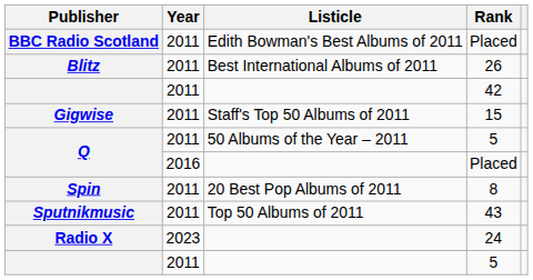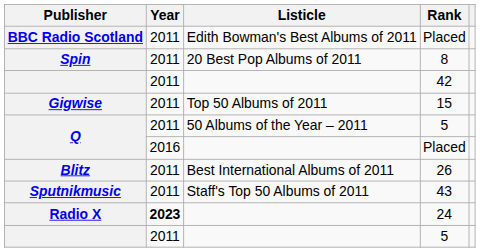 <table class="wikitable plainrowheaders sortable" style="text-align:center">
 <tr>
 <th scope="col">Publisher</th>
 <th scope="col">Year</th>
 <th scope="col">Listicle</th>
 <th scope="col">Rank</th>
 <th scope="col" class="unsortable"></th>
 </tr>
 <tr>
 <th scope="row"><a href='#'>BBC Radio Scotland</a></th>
 <td>2011</td>
 <td style="text-align: left;">Edith Bowman's Best Albums of 2011</td>
 <td>Placed</td>
 <td></td>
 </tr>
 <tr>
-<th scope="row"><em><a href='#'>Blitz</a></em></th>
+<th scope="row"><em><a href='#'>Spin</a></em></th>
 <td>2011</td>
-<td style="text-align: left;">Best International Albums of 2011</td>
-<td>26</td>
+<td style="text-align: left;">20 Best Pop Albums of 2011</td>
+<td>8</td>
 <td></td>
 </tr>
 <tr>
 <th scope="row"></th>
 <td>2011</td>
 <td style="text-align: left;"></td>
 <td>42</td>
 <td></td>
 </tr>
 <tr>
 <th scope="row"><em><a href='#'>Gigwise</a></em></th>
 <td>2011</td>
-<td style="text-align: left;">Staff's Top 50 Albums of 2011</td>
+<td style="text-align: left;">Top 50 Albums of 2011</td>
 <td>15</td>
 <td></td>
 </tr>
 <tr>
 <th rowspan="2" scope="row"><a href='#'><em>Q</em></a></th>
 <td>2011</td>
 <td style="text-align: left;">50 Albums of the Year – 2011</td>
 <td>5</td>
 <td></td>
 </tr>
 <tr>
 <td>2016</td>
 <td style="text-align: left;"></td>
 <td>Placed</td>
 <td></td>
 </tr>
 <tr>
-<th scope="row"><em><a href='#'>Spin</a></em></th>
+<th scope="row"><em><a href='#'>Blitz</a></em></th>
 <td>2011</td>
-<td style="text-align: left;">20 Best Pop Albums of 2011</td>
-<td>8</td>
+<td style="text-align: left;">Best International Albums of 2011</td>
+<td>26</td>
 <td></td>
 </tr>
 <tr>
 <th scope="row"><em><a href='#'>Sputnikmusic</a></em></th>
 <td>2011</td>
-<td style="text-align: left;">Top 50 Albums of 2011</td>
+<td style="text-align: left;">Staff's Top 50 Albums of 2011</td>
 <td>43</td>
 <td></td>
 </tr>
 <tr>
 <th scope="row"><a href='#'>Radio X</a></th>
-<td>2023</td>
+<td><strong>2023</strong></td>
 <td style="text-align: left;"></td>
 <td>24</td>
 <td></td>
 </tr>
 <tr>
 <th scope="row"></th>
 <td>2011</td>
 <td style="text-align: left;"></td>
 <td>5</td>
 <td></td>
 </tr>
 </table>
